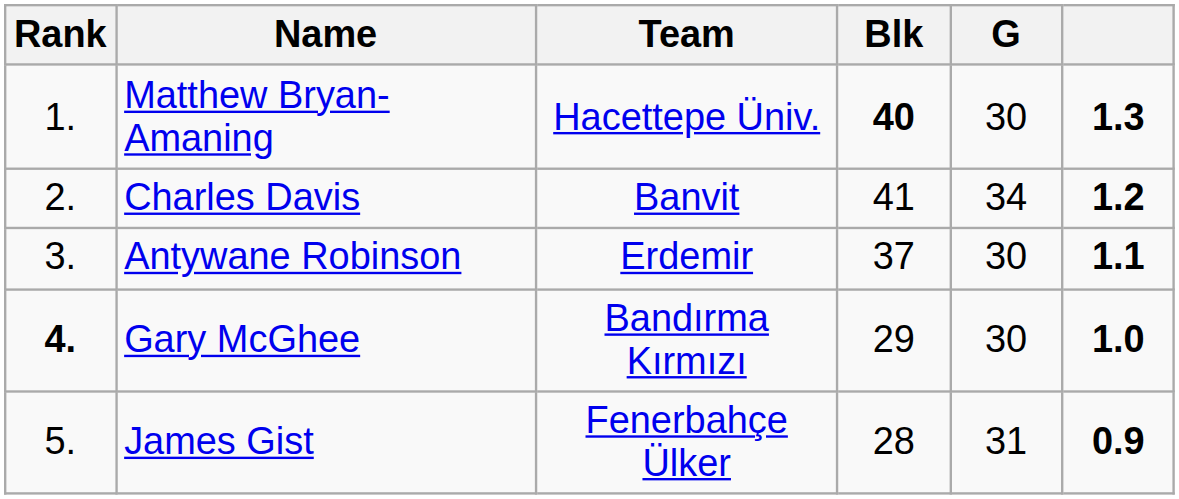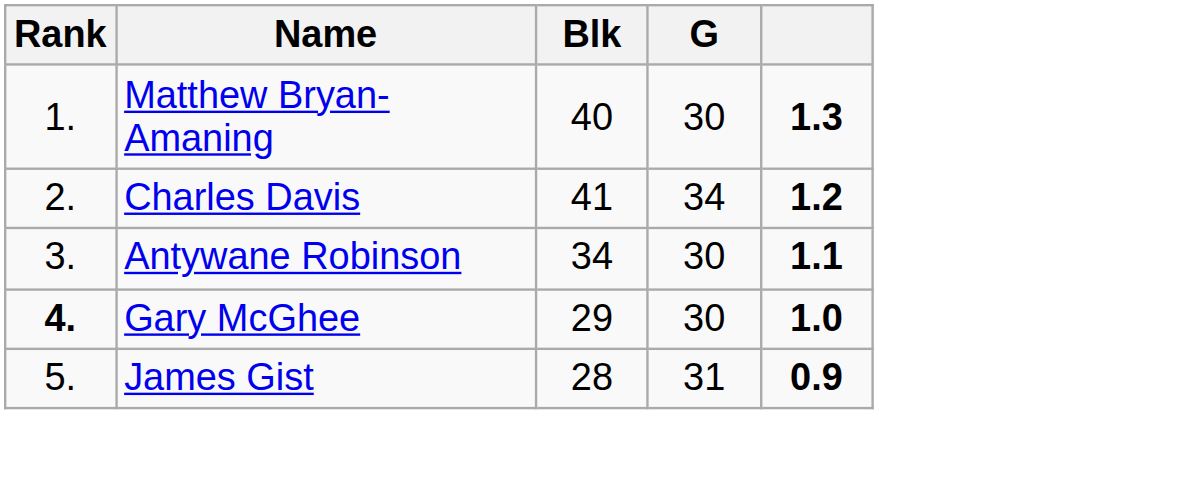 <table class="wikitable" style="text-align: center;">
 <tr>
 <th>Rank</th>
 <th width=170>Name</th>
-<th width=120>Team</th>
 <th width=40>Blk</th>
 <th width=40>G</th>
 <th width=40></th>
 </tr>
 <tr>
 <td>1.</td>
 <td align="left"> <a href='#'>Matthew Bryan-Amaning</a></td>
-<td><a href='#'>Hacettepe Üniv.</a></td>
-<td><strong>40</strong></td>
+<td>40</td>
 <td>30</td>
 <td><strong>1.3</strong></td>
 </tr>
 <tr>
 <td>2.</td>
 <td align="left"> <a href='#'>Charles Davis</a></td>
-<td><a href='#'>Banvit</a></td>
 <td>41</td>
 <td>34</td>
 <td><strong>1.2</strong></td>
 </tr>
 <tr>
 <td>3.</td>
 <td align="left"> <a href='#'>Antywane Robinson</a></td>
-<td><a href='#'>Erdemir</a></td>
-<td>37</td>
+<td>34</td>
 <td>30</td>
 <td><strong>1.1</strong></td>
 </tr>
 <tr>
 <td><strong>4.</strong></td>
 <td align="left"> <a href='#'>Gary McGhee</a></td>
-<td><a href='#'>Bandırma Kırmızı</a></td>
 <td>29</td>
 <td>30</td>
 <td><strong>1.0</strong></td>
 </tr>
 <tr>
 <td>5.</td>
 <td align="left"> <a href='#'>James Gist</a></td>
-<td><a href='#'>Fenerbahçe Ülker</a></td>
 <td>28</td>
 <td>31</td>
 <td><strong>0.9</strong></td>
 </tr>
 </table>
